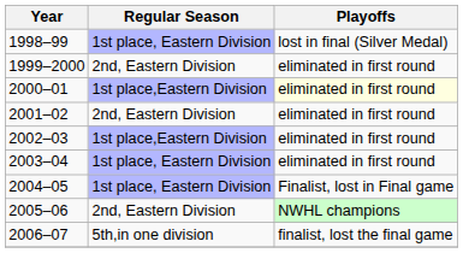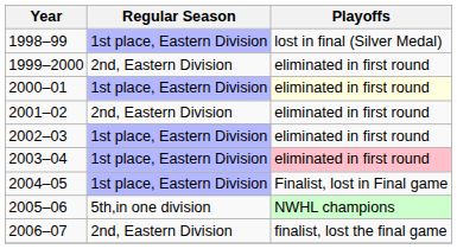 <table class="wikitable">
 <tr>
 <th>Year</th>
 <th>Regular Season</th>
 <th>Playoffs</th>
 </tr>
 <tr>
 <td>1998–99</td>
 <td style="background:#B3B7FF">1st place, Eastern Division</td>
 <td>lost in final (Silver Medal)</td>
 </tr>
 <tr>
 <td>1999–2000</td>
 <td>2nd, Eastern Division</td>
 <td>eliminated in first round</td>
 </tr>
 <tr>
 <td>2000–01</td>
-<td style="background:#B3B7FF">1st place,Eastern Division</td>
+<td style="background:#B3B7FF">1st place, Eastern Division</td>
 <td style="background: lightyellow;">eliminated in first round</td>
 </tr>
 <tr>
 <td>2001–02</td>
 <td>2nd, Eastern Division</td>
 <td>eliminated in first round</td>
 </tr>
 <tr>
 <td>2002–03</td>
-<td style="background:#B3B7FF">1st place,Eastern Division</td>
+<td style="background:#B3B7FF">1st place, Eastern Division</td>
 <td>eliminated in first round</td>
 </tr>
 <tr>
 <td>2003–04</td>
 <td style="background:#B3B7FF">1st place, Eastern Division</td>
-<td>eliminated in first round</td>
+<td style="background: pink;">eliminated in first round</td>
 </tr>
 <tr>
 <td>2004–05</td>
 <td style="background:#B3B7FF">1st place, Eastern Division</td>
 <td>Finalist, lost in Final game</td>
 </tr>
 <tr>
 <td>2005–06</td>
-<td>2nd, Eastern Division</td>
+<td>5th,in one division</td>
 <td style="background:#CCFFCC">NWHL champions</td>
 </tr>
 <tr>
 <td>2006–07</td>
-<td>5th,in one division</td>
+<td>2nd, Eastern Division</td>
 <td>finalist, lost the final game</td>
 </tr>
 <tr>
 </tr>
 </table>
